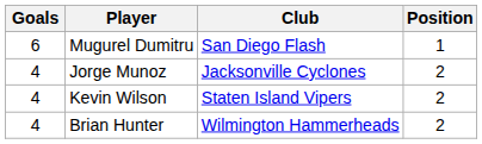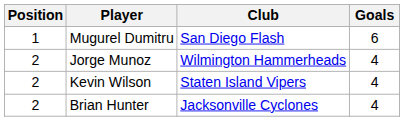 <table class="wikitable">
 <tr>
-<th width="50px">Goals</th>
+<th width="50px">Position</th>
 <th>Player</th>
 <th>Club</th>
-<th width="50px">Position</th>
+<th width="50px">Goals</th>
 </tr>
 <tr align="center" valign="top" bgcolor="#FFFFFF">
-<td>6</td>
+<td>1</td>
 <td align="left">Mugurel Dumitru</td>
 <td align="left"><a href='#'>San Diego Flash</a></td>
-<td>1</td>
+<td>6</td>
 </tr>
 <tr align="center" valign="top" bgcolor="#FFFFFF">
+<td>2</td>
+<td align="left">Jorge Munoz</td>
+<td align="left"><a href='#'>Wilmington Hammerheads</a></td>
 <td>4</td>
-<td align="left">Jorge Munoz</td>
-<td align="left"><a href='#'>Jacksonville Cyclones</a></td>
-<td>2</td>
 </tr>
 <tr align="center" valign="top" bgcolor="#FFFFFF">
-<td>4</td>
+<td>2</td>
 <td align="left">Kevin Wilson</td>
 <td align="left"><a href='#'>Staten Island Vipers</a></td>
-<td>2</td>
+<td>4</td>
 </tr>
 <tr align="center" valign="top" bgcolor="#FFFFFF">
+<td>2</td>
+<td align="left">Brian Hunter</td>
+<td align="left"><a href='#'>Jacksonville Cyclones</a></td>
 <td>4</td>
-<td align="left">Brian Hunter</td>
-<td align="left"><a href='#'>Wilmington Hammerheads</a></td>
-<td>2</td>
 </tr>
 </table>
